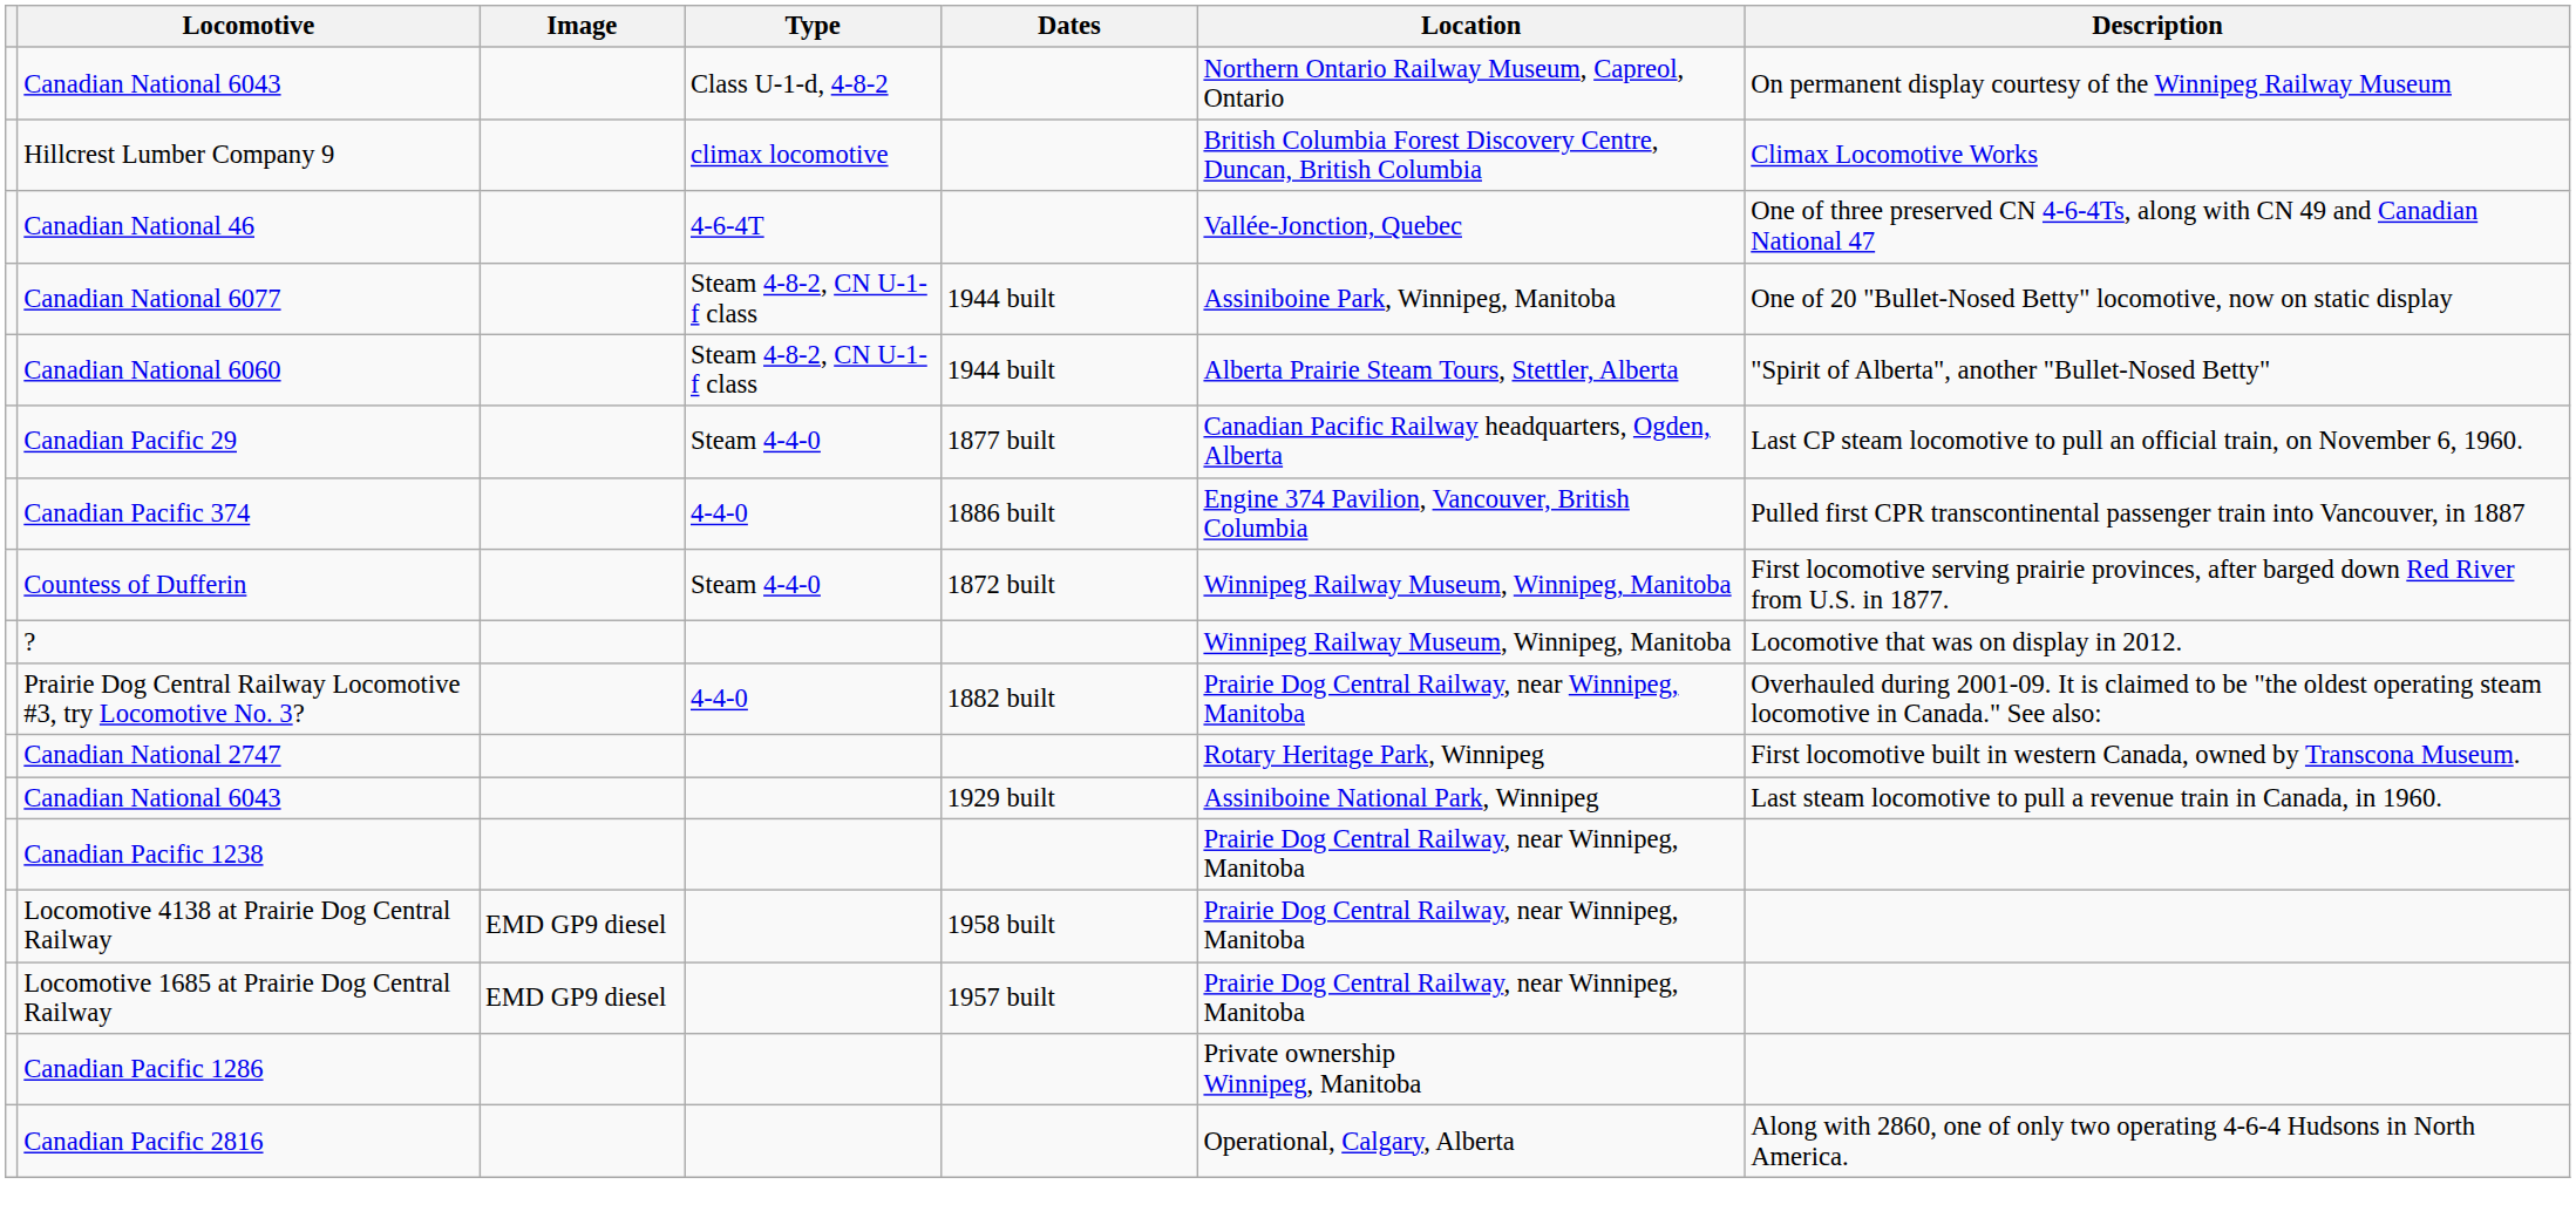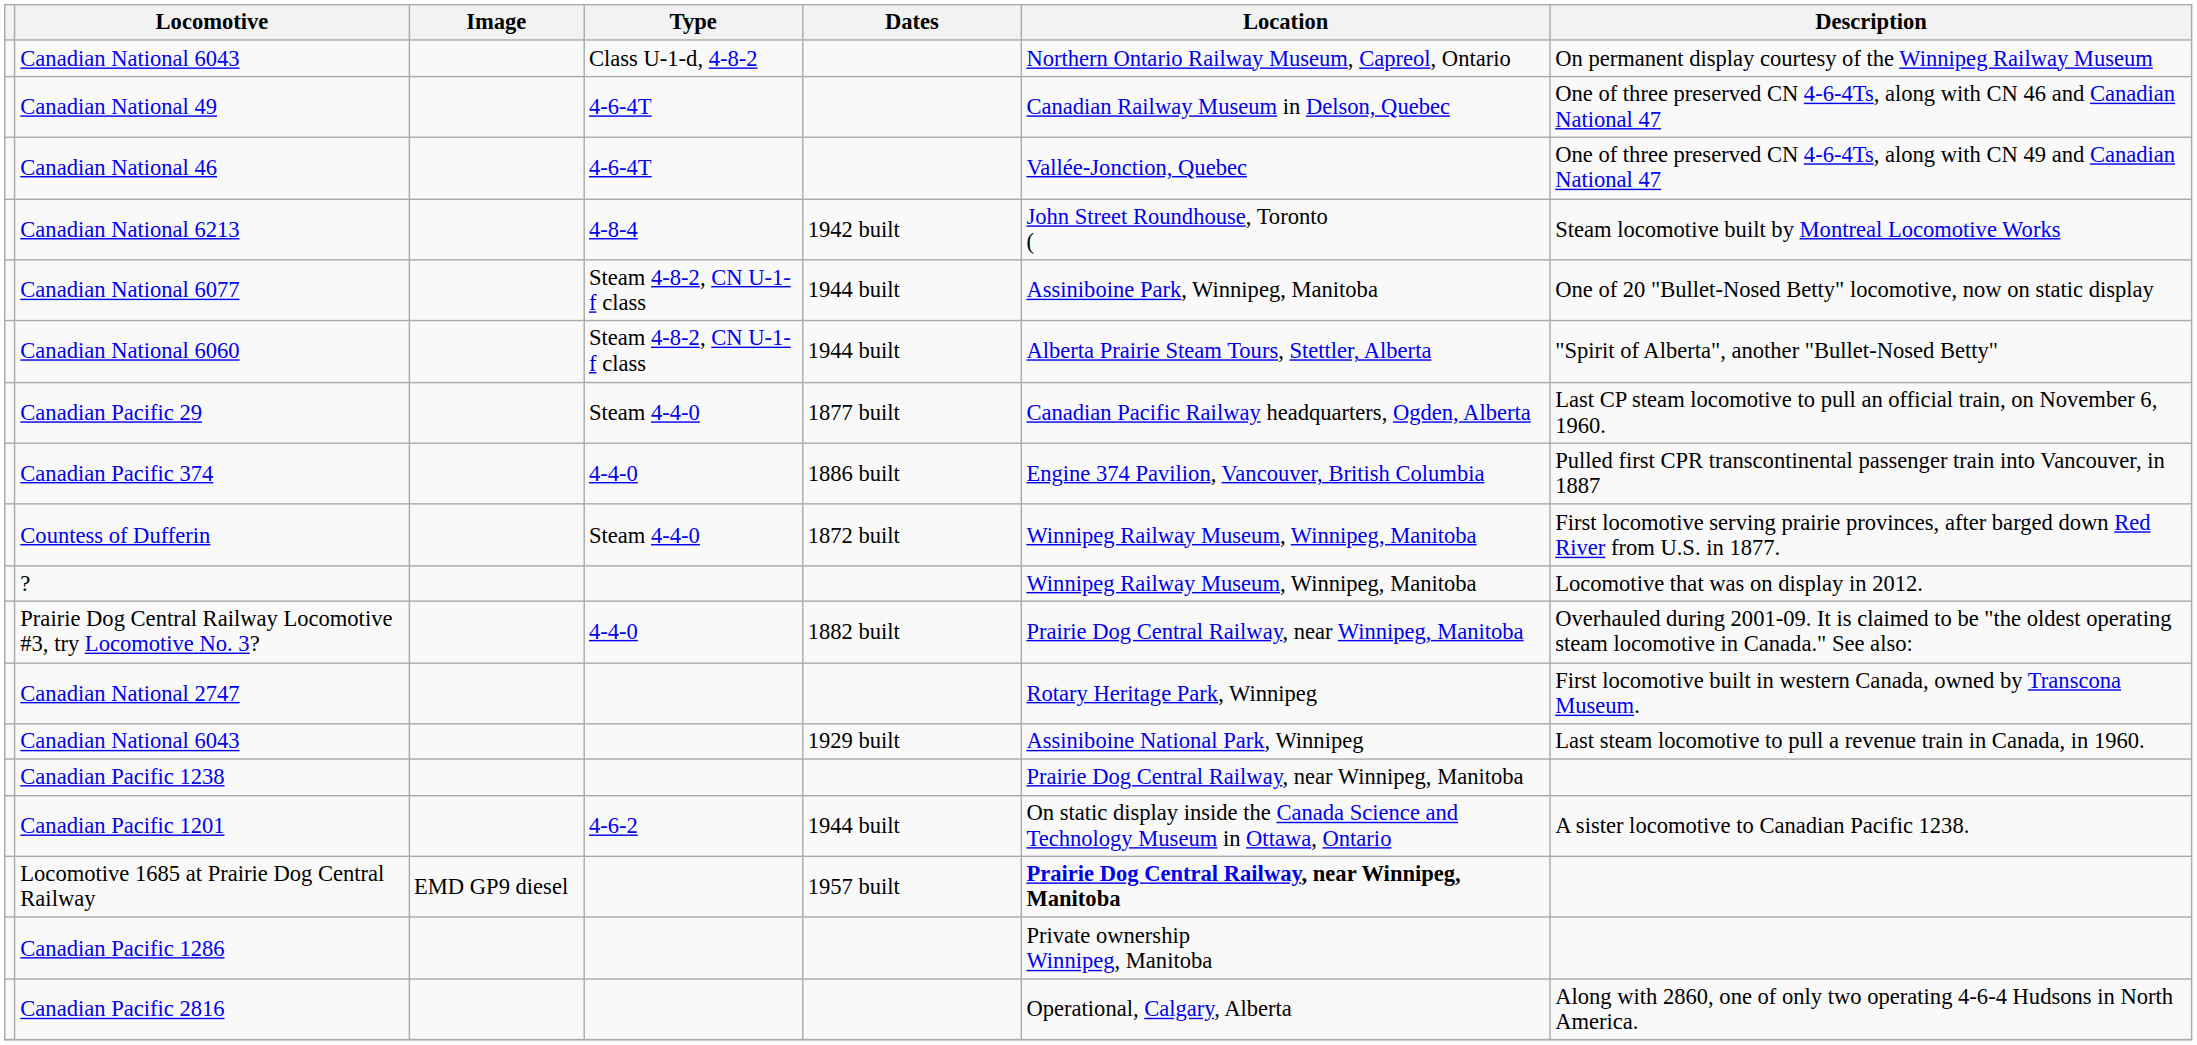 <table class="wikitable sortable" style="width:98%">
 <tr>
 <th></th>
 <th width = 18%>Locomotive</th>
 <th width = 8% class="unsortable">Image</th>
 <th width = 10%>Type</th>
 <th width = 10%>Dates</th>
 <th>Location</th>
 <th class="unsortable">Description</th>
 </tr>
 <tr>
 <td></td>
 <td><a href='#'>Canadian National 6043</a></td>
 <td></td>
 <td>Class U-1-d, <a href='#'>4-8-2</a></td>
 <td></td>
 <td><a href='#'>Northern Ontario Railway Museum</a>, <a href='#'>Capreol</a>, Ontario</td>
 <td>On permanent display courtesy of the <a href='#'>Winnipeg Railway Museum</a></td>
 </tr>
-<tr id="Hillcrest Lumber Company 9">
+<tr ->
 <td></td>
-<td>Hillcrest Lumber Company 9</td>
+<td><a href='#'>Canadian National 49</a></td>
 <td></td>
-<td><a href='#'>climax locomotive</a></td>
+<td><a href='#'>4-6-4T</a></td>
 <td></td>
-<td><a href='#'>British Columbia Forest Discovery Centre</a>, <a href='#'>Duncan, British Columbia</a></td>
-<td><a href='#'>Climax Locomotive Works</a></td>
+<td><a href='#'>Canadian Railway Museum</a> in <a href='#'>Delson, Quebec</a></td>
+<td>One of three preserved CN <a href='#'>4-6-4Ts</a>, along with CN 46 and <a href='#'>Canadian National 47</a></td>
 </tr>
 <tr>
 <td></td>
 <td><a href='#'>Canadian National 46</a></td>
 <td></td>
 <td><a href='#'>4-6-4T</a></td>
 <td></td>
 <td><a href='#'>Vallée-Jonction, Quebec</a></td>
 <td>One of three preserved CN <a href='#'>4-6-4Ts</a>, along with CN 49 and <a href='#'>Canadian National 47</a></td>
+</tr>
+<tr>
+<td></td>
+<td><a href='#'>Canadian National 6213</a></td>
+<td></td>
+<td><a href='#'>4-8-4</a></td>
+<td>1942 built</td>
+<td><a href='#'>John Street Roundhouse</a>, Toronto<br>(</td>
+<td>Steam locomotive built by <a href='#'>Montreal Locomotive Works</a></td>
 </tr>
 <tr>
 <td></td>
 <td><a href='#'>Canadian National 6077</a></td>
 <td></td>
 <td>Steam <a href='#'>4-8-2</a>, <a href='#'>CN U-1-f</a> class</td>
 <td>1944 built</td>
 <td><a href='#'>Assiniboine Park</a>, Winnipeg, Manitoba</td>
 <td>One of 20 "Bullet-Nosed Betty" locomotive, now on static display</td>
 </tr>
 <tr>
 <td></td>
 <td><a href='#'>Canadian National 6060</a></td>
 <td></td>
 <td>Steam <a href='#'>4-8-2</a>, <a href='#'>CN U-1-f</a> class</td>
 <td>1944 built</td>
 <td><a href='#'>Alberta Prairie Steam Tours</a>, <a href='#'>Stettler, Alberta</a></td>
 <td>"Spirit of Alberta", another "Bullet-Nosed Betty"</td>
 </tr>
 <tr>
 <td></td>
 <td><a href='#'>Canadian Pacific 29</a></td>
 <td></td>
 <td>Steam <a href='#'>4-4-0</a></td>
 <td>1877 built</td>
 <td><a href='#'>Canadian Pacific Railway</a> headquarters, <a href='#'>Ogden, Alberta</a></td>
 <td>Last CP steam locomotive to pull an official train, on November 6, 1960.</td>
 </tr>
 <tr>
 <td></td>
 <td><a href='#'>Canadian Pacific 374</a></td>
 <td></td>
 <td><a href='#'>4-4-0</a></td>
 <td>1886 built</td>
 <td><a href='#'>Engine 374 Pavilion</a>, <a href='#'>Vancouver, British Columbia</a></td>
 <td>Pulled first CPR transcontinental passenger train into Vancouver, in 1887</td>
 </tr>
 <tr>
 <td></td>
 <td><a href='#'>Countess of Dufferin</a></td>
 <td></td>
 <td>Steam <a href='#'>4-4-0</a></td>
 <td>1872 built</td>
 <td><a href='#'>Winnipeg Railway Museum</a>, <a href='#'>Winnipeg, Manitoba</a></td>
 <td>First locomotive serving prairie provinces, after barged down <a href='#'>Red River</a> from U.S. in 1877.</td>
 </tr>
 <tr>
 <td></td>
 <td>?</td>
 <td></td>
 <td></td>
 <td></td>
 <td><a href='#'>Winnipeg Railway Museum</a>, Winnipeg, Manitoba</td>
 <td>Locomotive that was on display in 2012.</td>
 </tr>
 <tr>
 <td></td>
 <td>Prairie Dog Central Railway Locomotive #3, try <a href='#'>Locomotive No. 3</a>?</td>
 <td></td>
 <td><a href='#'>4-4-0</a></td>
 <td>1882 built</td>
 <td><a href='#'>Prairie Dog Central Railway</a>, near <a href='#'>Winnipeg, Manitoba</a><br></td>
 <td>Overhauled during 2001-09.  It is claimed to be "the oldest operating steam locomotive in Canada."  See also:</td>
 </tr>
 <tr>
 <td></td>
 <td><a href='#'>Canadian National 2747</a></td>
 <td></td>
 <td></td>
 <td></td>
 <td><a href='#'>Rotary Heritage Park</a>, Winnipeg</td>
 <td>First locomotive built in western Canada, owned by <a href='#'>Transcona Museum</a>.</td>
 </tr>
 <tr>
 <td></td>
 <td><a href='#'>Canadian National 6043</a></td>
 <td></td>
 <td></td>
 <td>1929 built</td>
 <td><a href='#'>Assiniboine National Park</a>, Winnipeg</td>
 <td>Last steam locomotive to pull a  revenue train in Canada, in 1960.</td>
 </tr>
 <tr>
 <td></td>
 <td><a href='#'>Canadian Pacific 1238</a></td>
 <td></td>
 <td></td>
 <td></td>
 <td><a href='#'>Prairie Dog Central Railway</a>, near Winnipeg, Manitoba</td>
 <td></td>
 </tr>
 <tr>
 <td></td>
-<td>Locomotive 4138 at Prairie Dog Central Railway</td>
-<td>EMD GP9 diesel</td>
+<td><a href='#'>Canadian Pacific 1201</a></td>
 <td></td>
-<td>1958 built</td>
-<td><a href='#'>Prairie Dog Central Railway</a>, near Winnipeg, Manitoba</td>
-<td></td>
+<td><a href='#'>4-6-2</a></td>
+<td>1944 built</td>
+<td>On static display inside the <a href='#'>Canada Science and Technology Museum</a> in <a href='#'>Ottawa</a>, <a href='#'>Ontario</a></td>
+<td>A sister locomotive to Canadian Pacific 1238.</td>
 </tr>
 <tr>
 <td></td>
 <td>Locomotive 1685 at Prairie Dog Central Railway</td>
 <td>EMD GP9 diesel</td>
 <td></td>
 <td>1957 built</td>
-<td><a href='#'>Prairie Dog Central Railway</a>, near Winnipeg, Manitoba</td>
+<td><strong><a href='#'>Prairie Dog Central Railway</a>, near Winnipeg, Manitoba</strong></td>
 <td></td>
 </tr>
 <tr>
 <td></td>
 <td><a href='#'>Canadian Pacific 1286</a></td>
 <td></td>
 <td></td>
 <td></td>
 <td>Private ownership<br><a href='#'>Winnipeg</a>, Manitoba</td>
 <td></td>
 </tr>
 <tr>
 <td></td>
 <td><a href='#'>Canadian Pacific 2816</a></td>
 <td></td>
 <td></td>
 <td></td>
 <td>Operational, <a href='#'>Calgary</a>, Alberta</td>
 <td>Along with 2860, one of only two operating 4-6-4 Hudsons in North America.</td>
 </tr>
 <tr>
 </tr>
 </table>
